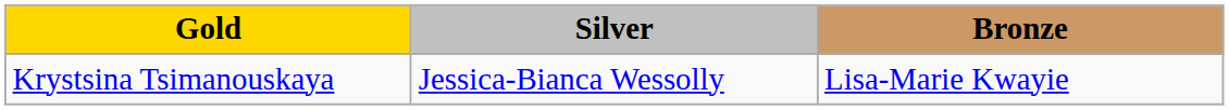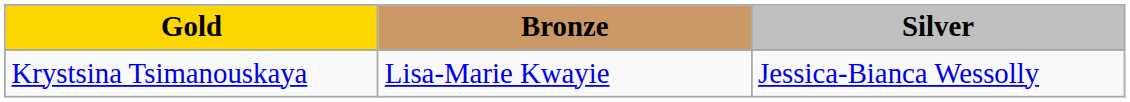 <table class="wikitable" style="text-align:left">
 <tr align="center">
 <td width=200 bgcolor=gold><strong>Gold</strong></td>
+<td width=200 bgcolor=CC9966><strong>Bronze</strong></td>
 <td width=200 bgcolor=silver><strong>Silver</strong></td>
-<td width=200 bgcolor=CC9966><strong>Bronze</strong></td>
 </tr>
 <tr>
 <td><a href='#'>Krystsina Tsimanouskaya</a><br></td>
+<td><a href='#'>Lisa-Marie Kwayie</a><br></td>
 <td><a href='#'>Jessica-Bianca Wessolly</a><br></td>
-<td><a href='#'>Lisa-Marie Kwayie</a><br></td>
 </tr>
 </table>
